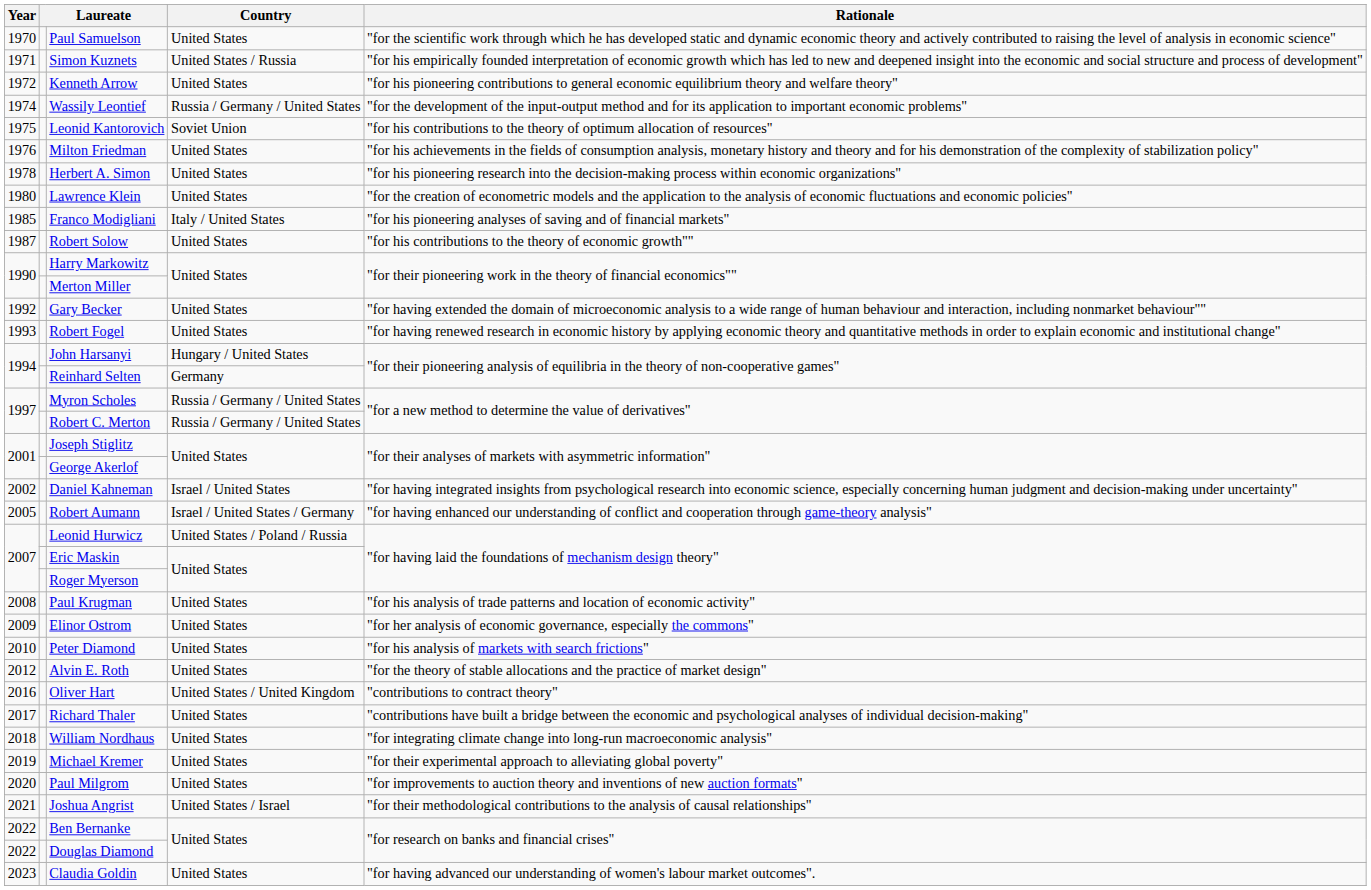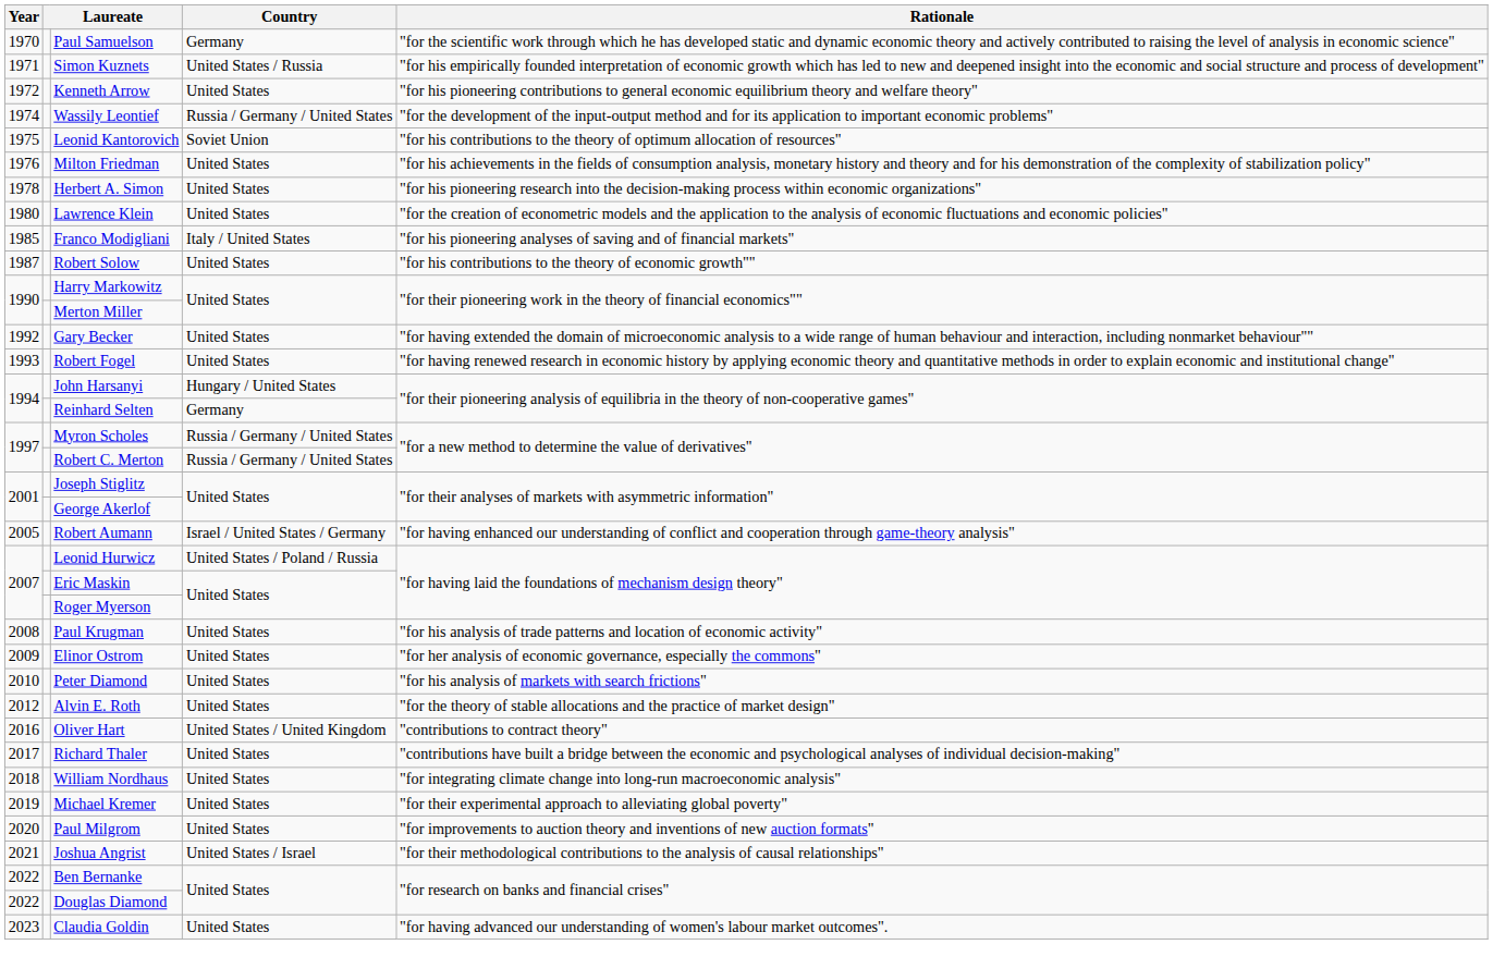 <table align = "center" class = "wikitable sortable">
 <tr>
 <th>Year</th>
 <th colspan = "2">Laureate</th>
 <th>Country</th>
 <th>Rationale</th>
 </tr>
 <tr>
 <td>1970</td>
 <td></td>
 <td><a href='#'>Paul Samuelson</a></td>
-<td>United States</td>
+<td>Germany</td>
 <td>"for the scientific work through which he has developed static and dynamic economic theory and actively contributed to raising the level of analysis in economic science"</td>
 </tr>
 <tr>
 <td>1971</td>
 <td></td>
 <td><a href='#'>Simon Kuznets</a></td>
 <td>United States / Russia</td>
 <td>"for his empirically founded interpretation of economic growth which has led to new and deepened insight into the economic and social structure and process of development"</td>
 </tr>
 <tr>
 <td>1972</td>
 <td></td>
 <td><a href='#'>Kenneth Arrow</a></td>
 <td>United States</td>
 <td>"for his pioneering contributions to general economic equilibrium theory and welfare theory"</td>
 </tr>
 <tr>
 <td>1974</td>
 <td></td>
 <td><a href='#'>Wassily Leontief</a></td>
 <td>Russia / Germany / United States</td>
 <td>"for the development of the input-output method and for its application to important economic problems"</td>
 </tr>
 <tr>
 <td>1975</td>
 <td></td>
 <td><a href='#'>Leonid Kantorovich</a></td>
 <td>Soviet Union</td>
 <td>"for his contributions to the theory of optimum allocation of resources"</td>
 </tr>
 <tr>
 <td>1976</td>
 <td></td>
 <td><a href='#'>Milton Friedman</a></td>
 <td>United States</td>
 <td>"for his achievements in the fields of consumption analysis, monetary history and theory and for his demonstration of the complexity of stabilization policy"</td>
 </tr>
 <tr>
 <td>1978</td>
 <td></td>
 <td><a href='#'>Herbert A. Simon</a></td>
 <td>United States</td>
 <td>"for his pioneering research into the decision-making process within economic organizations"</td>
 </tr>
 <tr>
 <td>1980</td>
 <td></td>
 <td><a href='#'>Lawrence Klein</a></td>
 <td>United States</td>
 <td>"for the creation of econometric models and the application to the analysis of economic fluctuations and economic policies"</td>
 </tr>
 <tr>
 <td>1985</td>
 <td></td>
 <td><a href='#'>Franco Modigliani</a></td>
 <td>Italy / United States</td>
 <td>"for his pioneering analyses of saving and of financial markets"</td>
 </tr>
 <tr>
 <td>1987</td>
 <td></td>
 <td><a href='#'>Robert Solow</a></td>
 <td>United States</td>
 <td>"for his contributions to the theory of economic growth""</td>
 </tr>
 <tr>
 <td rowspan = "2">1990</td>
 <td></td>
 <td><a href='#'>Harry Markowitz</a></td>
 <td rowspan = "2">United States</td>
 <td rowspan = "2">"for their pioneering work in the theory of financial economics""</td>
 </tr>
 <tr>
 <td></td>
 <td><a href='#'>Merton Miller</a></td>
 </tr>
 <tr>
 <td>1992</td>
 <td></td>
 <td><a href='#'>Gary Becker</a></td>
 <td>United States</td>
 <td>"for having extended the domain of microeconomic analysis to a wide range of human behaviour and interaction, including nonmarket behaviour""</td>
 </tr>
 <tr>
 <td>1993</td>
 <td></td>
 <td><a href='#'>Robert Fogel</a></td>
 <td>United States</td>
 <td>"for having renewed research in economic history by applying economic theory and quantitative methods in order to explain economic and institutional change"</td>
 </tr>
 <tr>
 <td rowspan = "2">1994</td>
 <td></td>
 <td><a href='#'>John Harsanyi</a></td>
 <td>Hungary / United States</td>
 <td rowspan = "2">"for their pioneering analysis of equilibria in the theory of non-cooperative games"</td>
 </tr>
 <tr>
 <td><br></td>
 <td><a href='#'>Reinhard Selten</a></td>
 <td>Germany</td>
 </tr>
 <tr>
 <td rowspan = "2">1997</td>
 <td></td>
 <td><a href='#'>Myron Scholes</a></td>
 <td>Russia / Germany / United States</td>
 <td rowspan = "2">"for a new method to determine the value of derivatives"</td>
 </tr>
 <tr>
 <td></td>
 <td><a href='#'>Robert C. Merton</a></td>
 <td>Russia / Germany / United States</td>
 </tr>
 <tr>
 <td rowspan = "2">2001</td>
 <td></td>
 <td><a href='#'>Joseph Stiglitz</a></td>
 <td rowspan="2">United States</td>
 <td rowspan="2">"for their analyses of markets with asymmetric information"</td>
 </tr>
 <tr>
 <td></td>
 <td><a href='#'>George Akerlof</a></td>
 </tr>
 <tr>
-<td>2002</td>
-<td></td>
-<td><a href='#'>Daniel Kahneman</a></td>
-<td>Israel / United States</td>
-<td>"for having integrated insights from psychological research into economic science, especially concerning human judgment and decision-making under uncertainty"</td>
-</tr>
-<tr>
 <td>2005</td>
 <td></td>
 <td><a href='#'>Robert Aumann</a></td>
 <td>Israel / United States / Germany</td>
 <td>"for having enhanced our understanding of conflict and cooperation through <a href='#'>game-theory</a> analysis"</td>
 </tr>
 <tr>
 <td rowspan = "3">2007</td>
 <td></td>
 <td><a href='#'>Leonid Hurwicz</a></td>
 <td>United States / Poland / Russia</td>
 <td rowspan = "3">"for having laid the foundations of <a href='#'>mechanism design</a> theory"</td>
 </tr>
 <tr>
 <td></td>
 <td><a href='#'>Eric Maskin</a></td>
 <td rowspan = "2">United States</td>
 </tr>
 <tr>
 <td></td>
 <td><a href='#'>Roger Myerson</a></td>
 </tr>
 <tr>
 <td>2008</td>
 <td></td>
 <td><a href='#'>Paul Krugman</a></td>
 <td>United States</td>
 <td>"for his analysis of trade patterns and location of economic activity"</td>
 </tr>
 <tr>
 <td>2009</td>
 <td></td>
 <td><a href='#'>Elinor Ostrom</a></td>
 <td>United States</td>
 <td>"for her analysis of economic governance, especially <a href='#'>the commons</a>"</td>
 </tr>
 <tr>
 <td>2010</td>
 <td></td>
 <td><a href='#'>Peter Diamond</a></td>
 <td>United States</td>
 <td>"for his analysis of <a href='#'>markets with search frictions</a>"</td>
 </tr>
 <tr>
 <td>2012</td>
 <td></td>
 <td><a href='#'>Alvin E. Roth</a></td>
 <td>United States</td>
 <td>"for the theory of stable allocations and the practice of market design"</td>
 </tr>
 <tr>
 <td>2016</td>
 <td></td>
 <td><a href='#'>Oliver Hart</a></td>
 <td>United States / United Kingdom</td>
 <td>"contributions to contract theory"</td>
 </tr>
 <tr>
 <td>2017</td>
 <td></td>
 <td><a href='#'>Richard Thaler</a></td>
 <td>United States</td>
 <td>"contributions have built a bridge between the economic and psychological analyses of individual decision-making"</td>
 </tr>
 <tr>
 <td>2018</td>
 <td></td>
 <td><a href='#'>William Nordhaus</a></td>
 <td>United States</td>
 <td>"for integrating climate change into long-run macroeconomic analysis"</td>
 </tr>
 <tr>
 <td>2019</td>
 <td></td>
 <td><a href='#'>Michael Kremer</a></td>
 <td>United States</td>
 <td>"for their experimental approach to alleviating global poverty"</td>
 </tr>
 <tr>
 <td>2020</td>
 <td></td>
 <td><a href='#'>Paul Milgrom</a></td>
 <td>United States</td>
 <td>"for improvements to auction theory and inventions of new <a href='#'>auction formats</a>"</td>
 </tr>
 <tr>
 <td>2021</td>
 <td></td>
 <td><a href='#'>Joshua Angrist</a></td>
 <td>United States / Israel</td>
 <td>"for their methodological contributions to the analysis of causal relationships"</td>
 </tr>
 <tr>
 <td>2022</td>
 <td></td>
 <td><a href='#'>Ben Bernanke</a></td>
 <td rowspan="2">United States</td>
 <td rowspan="2">"for research on banks and financial crises"</td>
 </tr>
 <tr>
 <td>2022</td>
 <td></td>
 <td><a href='#'>Douglas Diamond</a></td>
 </tr>
 <tr>
 <td>2023</td>
 <td></td>
 <td><a href='#'>Claudia Goldin</a></td>
 <td>United States</td>
 <td>"for having advanced our understanding of women's labour market outcomes".</td>
 </tr>
 </table>
